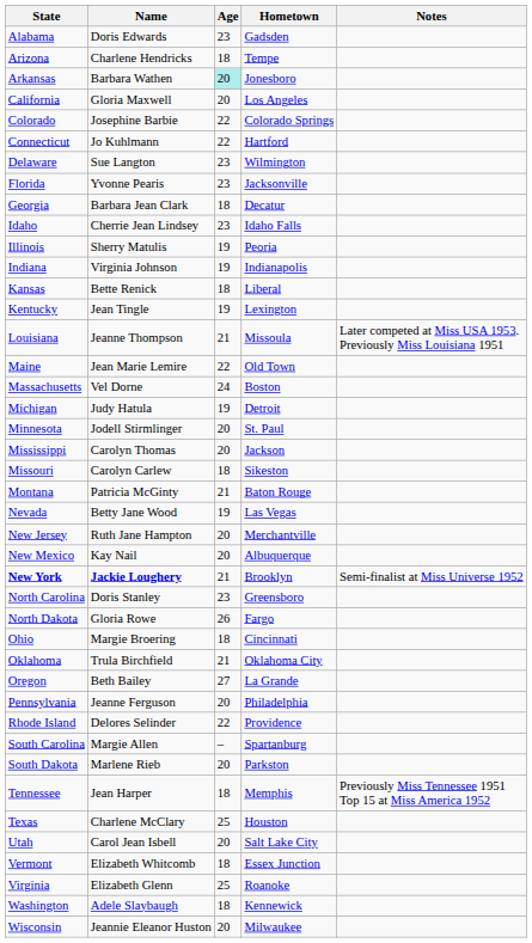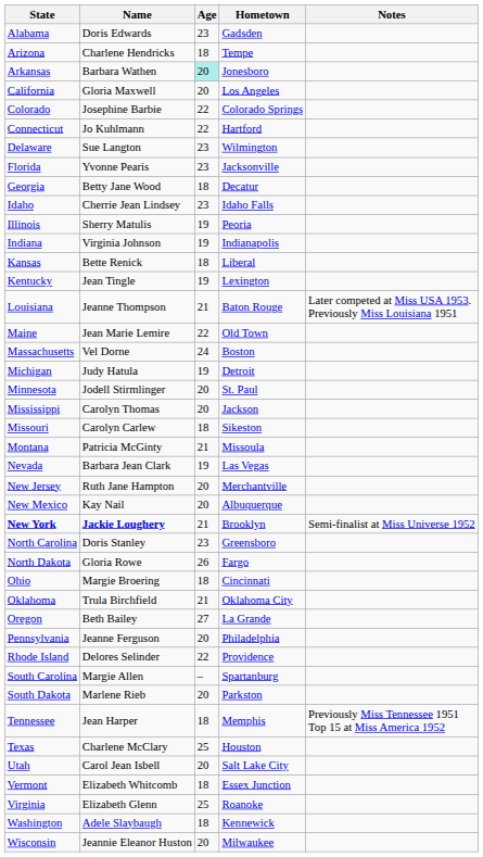 <table class="wikitable sortable" style="font-size: 95%;">
 <tr>
 <th>State</th>
 <th>Name</th>
 <th>Age</th>
 <th>Hometown</th>
 <th>Notes</th>
 </tr>
 <tr>
 <td> <a href='#'>Alabama</a></td>
 <td>Doris Edwards</td>
 <td>23</td>
 <td><a href='#'>Gadsden</a></td>
 <td></td>
 </tr>
 <tr>
 <td> <a href='#'>Arizona</a></td>
 <td>Charlene Hendricks</td>
 <td>18</td>
 <td><a href='#'>Tempe</a></td>
 <td></td>
 </tr>
 <tr>
 <td> <a href='#'>Arkansas</a></td>
 <td>Barbara Wathen</td>
 <td style="background: paleturquoise;">20</td>
 <td><a href='#'>Jonesboro</a></td>
 <td></td>
 </tr>
 <tr>
 <td> <a href='#'>California</a></td>
 <td>Gloria Maxwell</td>
 <td>20</td>
 <td><a href='#'>Los Angeles</a></td>
 <td></td>
 </tr>
 <tr>
 <td> <a href='#'>Colorado</a></td>
 <td>Josephine Barbie</td>
 <td>22</td>
 <td><a href='#'>Colorado Springs</a></td>
 <td></td>
 </tr>
 <tr>
 <td> <a href='#'>Connecticut</a></td>
 <td>Jo Kuhlmann</td>
 <td>22</td>
 <td><a href='#'>Hartford</a></td>
 <td></td>
 </tr>
 <tr>
 <td> <a href='#'>Delaware</a></td>
 <td>Sue Langton</td>
 <td>23</td>
 <td><a href='#'>Wilmington</a></td>
 <td></td>
 </tr>
 <tr>
 <td> <a href='#'>Florida</a></td>
 <td>Yvonne Pearis</td>
 <td>23</td>
 <td><a href='#'>Jacksonville</a></td>
 <td></td>
 </tr>
 <tr>
 <td> <a href='#'>Georgia</a></td>
-<td>Barbara Jean Clark</td>
+<td>Betty Jane Wood</td>
 <td>18</td>
 <td><a href='#'>Decatur</a></td>
 <td></td>
 </tr>
 <tr>
 <td> <a href='#'>Idaho</a></td>
 <td>Cherrie Jean Lindsey</td>
 <td>23</td>
 <td><a href='#'>Idaho Falls</a></td>
 <td></td>
 </tr>
 <tr>
 <td> <a href='#'>Illinois</a></td>
 <td>Sherry Matulis</td>
 <td>19</td>
 <td><a href='#'>Peoria</a></td>
 <td></td>
 </tr>
 <tr>
 <td> <a href='#'>Indiana</a></td>
 <td>Virginia Johnson</td>
 <td>19</td>
 <td><a href='#'>Indianapolis</a></td>
 <td></td>
 </tr>
 <tr>
 <td> <a href='#'>Kansas</a></td>
 <td>Bette Renick</td>
 <td>18</td>
 <td><a href='#'>Liberal</a></td>
 <td></td>
 </tr>
 <tr>
 <td> <a href='#'>Kentucky</a></td>
 <td>Jean Tingle</td>
 <td>19</td>
 <td><a href='#'>Lexington</a></td>
 <td></td>
 </tr>
 <tr>
 <td> <a href='#'>Louisiana</a></td>
 <td>Jeanne Thompson</td>
 <td>21</td>
-<td><a href='#'>Missoula</a></td>
+<td><a href='#'>Baton Rouge</a></td>
 <td>Later competed at <a href='#'>Miss USA 1953</a>.<br>Previously <a href='#'>Miss Louisiana</a> 1951</td>
 </tr>
 <tr>
 <td> <a href='#'>Maine</a></td>
 <td>Jean Marie Lemire</td>
 <td>22</td>
 <td><a href='#'>Old Town</a></td>
 <td></td>
 </tr>
 <tr>
 <td> <a href='#'>Massachusetts</a></td>
 <td>Vel Dorne</td>
 <td>24</td>
 <td><a href='#'>Boston</a></td>
 <td></td>
 </tr>
 <tr>
 <td> <a href='#'>Michigan</a></td>
 <td>Judy Hatula</td>
 <td>19</td>
 <td><a href='#'>Detroit</a></td>
 <td></td>
 </tr>
 <tr>
 <td> <a href='#'>Minnesota</a></td>
 <td>Jodell Stirmlinger</td>
 <td>20</td>
 <td><a href='#'>St. Paul</a></td>
 <td></td>
 </tr>
 <tr>
 <td> <a href='#'>Mississippi</a></td>
 <td>Carolyn Thomas</td>
 <td>20</td>
 <td><a href='#'>Jackson</a></td>
 <td></td>
 </tr>
 <tr>
 <td> <a href='#'>Missouri</a></td>
 <td>Carolyn Carlew</td>
 <td>18</td>
 <td><a href='#'>Sikeston</a></td>
 <td></td>
 </tr>
 <tr>
 <td> <a href='#'>Montana</a></td>
 <td>Patricia McGinty</td>
 <td>21</td>
-<td><a href='#'>Baton Rouge</a></td>
+<td><a href='#'>Missoula</a></td>
 <td></td>
 </tr>
 <tr>
 <td> <a href='#'>Nevada</a></td>
-<td>Betty Jane Wood</td>
+<td>Barbara Jean Clark</td>
 <td>19</td>
 <td><a href='#'>Las Vegas</a></td>
 <td></td>
 </tr>
 <tr>
 <td> <a href='#'>New Jersey</a></td>
 <td>Ruth Jane Hampton</td>
 <td>20</td>
 <td><a href='#'>Merchantville</a></td>
 <td></td>
 </tr>
 <tr>
 <td> <a href='#'>New Mexico</a></td>
 <td>Kay Nail</td>
 <td>20</td>
 <td><a href='#'>Albuquerque</a></td>
 <td></td>
 </tr>
 <tr>
 <td> <strong><a href='#'>New York</a></strong></td>
 <td><strong><a href='#'>Jackie Loughery</a></strong></td>
 <td>21</td>
 <td><a href='#'>Brooklyn</a></td>
 <td>Semi-finalist at <a href='#'>Miss Universe 1952</a></td>
 </tr>
 <tr>
 <td> <a href='#'>North Carolina</a></td>
 <td>Doris Stanley</td>
 <td>23</td>
 <td><a href='#'>Greensboro</a></td>
 <td></td>
 </tr>
 <tr>
 <td> <a href='#'>North Dakota</a></td>
 <td>Gloria Rowe</td>
 <td>26</td>
 <td><a href='#'>Fargo</a></td>
 <td></td>
 </tr>
 <tr>
 <td> <a href='#'>Ohio</a></td>
 <td>Margie Broering</td>
 <td>18</td>
 <td><a href='#'>Cincinnati</a></td>
 <td></td>
 </tr>
 <tr>
 <td> <a href='#'>Oklahoma</a></td>
 <td>Trula Birchfield</td>
 <td>21</td>
 <td><a href='#'>Oklahoma City</a></td>
 <td></td>
 </tr>
 <tr>
 <td> <a href='#'>Oregon</a></td>
 <td>Beth Bailey</td>
 <td>27</td>
 <td><a href='#'>La Grande</a></td>
 <td></td>
 </tr>
 <tr>
 <td> <a href='#'>Pennsylvania</a></td>
 <td>Jeanne Ferguson</td>
 <td>20</td>
 <td><a href='#'>Philadelphia</a></td>
 <td></td>
 </tr>
 <tr>
 <td> <a href='#'>Rhode Island</a></td>
 <td>Delores Selinder</td>
 <td>22</td>
 <td><a href='#'>Providence</a></td>
 <td></td>
 </tr>
 <tr>
 <td> <a href='#'>South Carolina</a></td>
 <td>Margie Allen</td>
 <td>–</td>
 <td><a href='#'>Spartanburg</a></td>
 <td></td>
 </tr>
 <tr>
 <td> <a href='#'>South Dakota</a></td>
 <td>Marlene Rieb</td>
 <td>20</td>
 <td><a href='#'>Parkston</a></td>
 <td></td>
 </tr>
 <tr>
 <td> <a href='#'>Tennessee</a></td>
 <td>Jean Harper</td>
 <td>18</td>
 <td><a href='#'>Memphis</a></td>
 <td>Previously <a href='#'>Miss Tennessee</a> 1951<br>Top 15 at <a href='#'>Miss America 1952</a></td>
 </tr>
 <tr>
 <td> <a href='#'>Texas</a></td>
 <td>Charlene McClary</td>
 <td>25</td>
 <td><a href='#'>Houston</a></td>
 <td></td>
 </tr>
 <tr>
 <td> <a href='#'>Utah</a></td>
 <td>Carol Jean Isbell</td>
 <td>20</td>
 <td><a href='#'>Salt Lake City</a></td>
 <td></td>
 </tr>
 <tr>
 <td> <a href='#'>Vermont</a></td>
 <td>Elizabeth Whitcomb</td>
 <td>18</td>
 <td><a href='#'>Essex Junction</a></td>
 <td></td>
 </tr>
 <tr>
 <td> <a href='#'>Virginia</a></td>
 <td>Elizabeth Glenn</td>
 <td>25</td>
 <td><a href='#'>Roanoke</a></td>
 <td></td>
 </tr>
 <tr>
 <td> <a href='#'>Washington</a></td>
 <td><a href='#'>Adele Slaybaugh</a></td>
 <td>18</td>
 <td><a href='#'>Kennewick</a></td>
 <td></td>
 </tr>
 <tr>
 <td> <a href='#'>Wisconsin</a></td>
 <td>Jeannie Eleanor Huston</td>
 <td>20</td>
 <td><a href='#'>Milwaukee</a></td>
 <td></td>
 </tr>
 </table>
